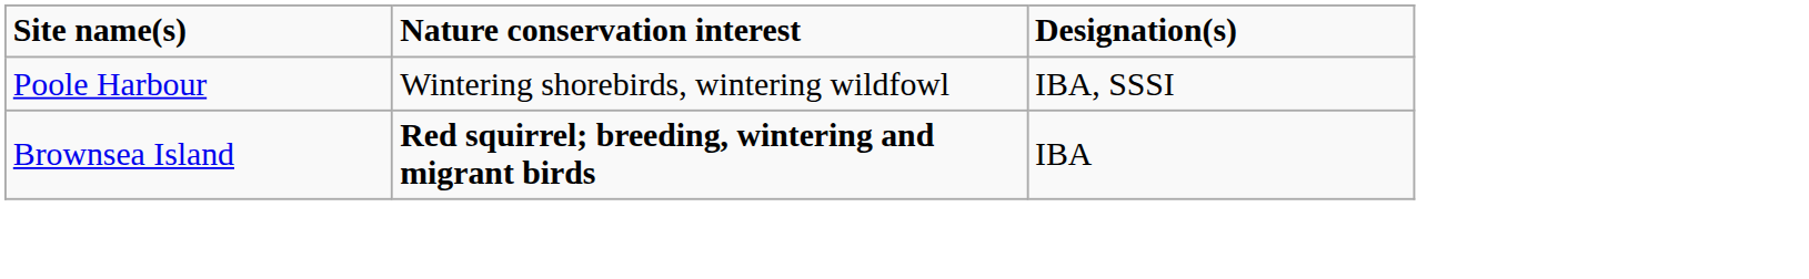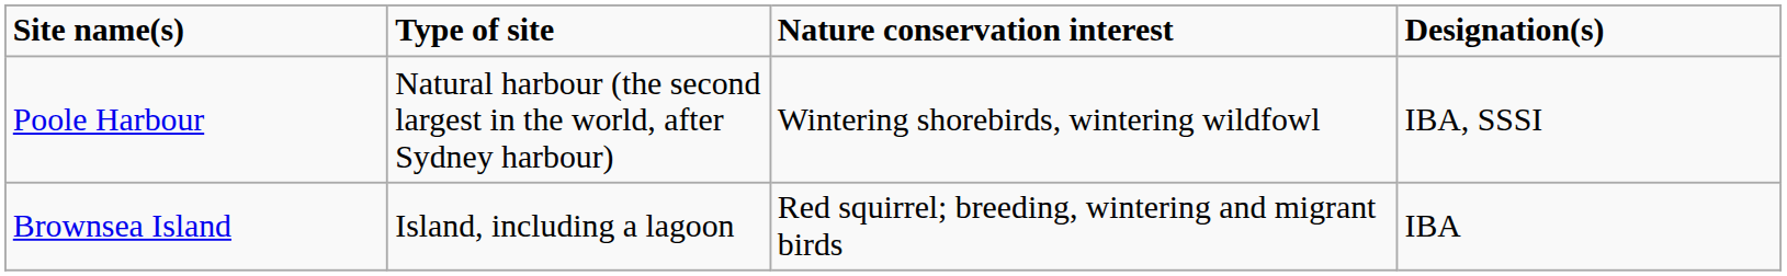 <table class="wikitable">
 <tr>
 <td style="width:180px"><strong>Site name(s)</strong></td>
+<td style="width:180px"><strong>Type of site</strong></td>
 <td style="width:300px"><strong>Nature conservation interest</strong></td>
 <td style="width:180px"><strong>Designation(s)</strong></td>
 </tr>
 <tr>
 <td><a href='#'>Poole Harbour</a></td>
+<td>Natural harbour (the second largest in the world, after Sydney harbour)</td>
 <td>Wintering shorebirds, wintering wildfowl</td>
 <td>IBA, SSSI</td>
 </tr>
 <tr>
 <td><a href='#'>Brownsea Island</a></td>
-<td><strong>Red squirrel; breeding, wintering and migrant birds</strong></td>
+<td>Island, including a lagoon</td>
+<td>Red squirrel; breeding, wintering and migrant birds</td>
 <td>IBA</td>
 </tr>
 </table>
